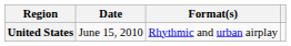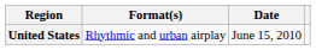 <table class="wikitable plainrowheaders">
 <tr>
 <th scope="col">Region</th>
+<th scope="col">Format(s)</th>
 <th scope="col">Date</th>
-<th scope="col">Format(s)</th>
 <th scope="col"></th>
 </tr>
 <tr>
 <th scope="row">United States</th>
+<td><a href='#'>Rhythmic</a> and <a href='#'>urban</a> airplay</td>
 <td>June 15, 2010</td>
-<td><a href='#'>Rhythmic</a> and <a href='#'>urban</a> airplay</td>
 <td></td>
 </tr>
 </table>
